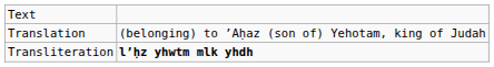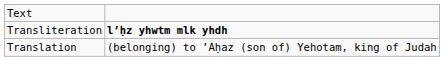 <table class="wikitable">
 <tr>
 <td>Text</td>
 <td></td>
 </tr>
 <tr>
+<td>Transliteration</td>
+<td><strong>l’ḥz yhwtm mlk yhdh</strong></td>
+</tr>
+<tr>
 <td>Translation</td>
 <td>(belonging) to ’Aḥaz (son of) Yehotam, king of Judah</td>
 </tr>
-<tr>
-<td>Transliteration</td>
-<td><strong>l’ḥz yhwtm mlk yhdh</strong></td>
-</tr>
 </table>
